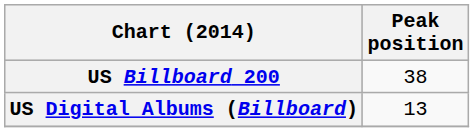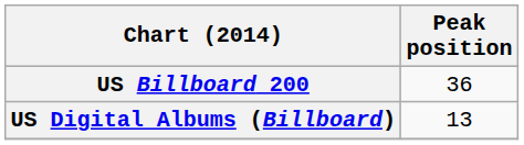 <table class="wikitable plainrowheaders sortable">
 <tr>
 <th>Chart (2014)</th>
 <th>Peak<br>position</th>
 </tr>
 <tr>
 <th scope="row">US <a href='#'><em>Billboard</em> 200</a></th>
-<td style="text-align:center;">38</td>
+<td style="text-align:center;">36</td>
 </tr>
 <tr>
 <th scope="row">US <a href='#'>Digital Albums</a> (<a href='#'><em>Billboard</em></a>)</th>
 <td style="text-align:center;">13</td>
 </tr>
 <tr>
 </tr>
 </table>
